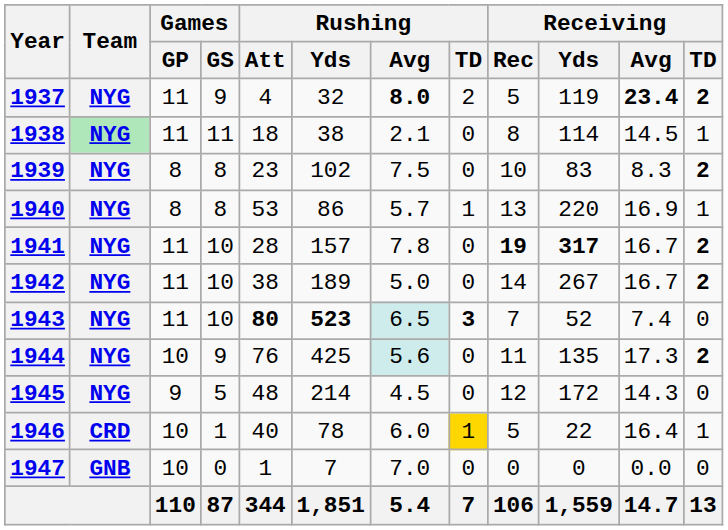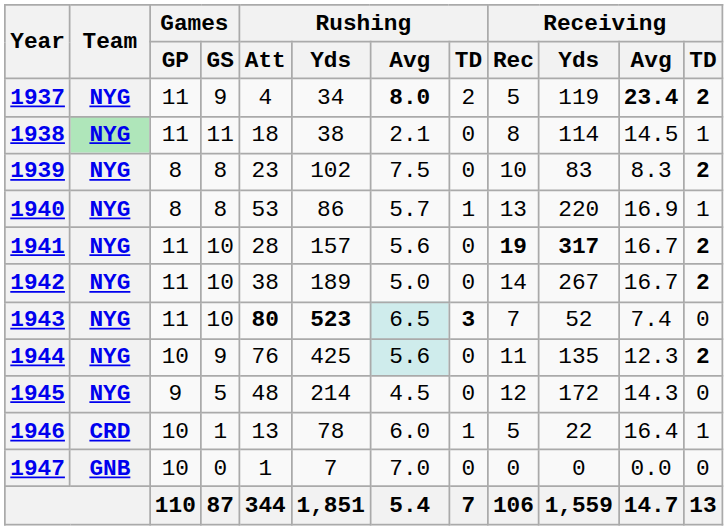 <table class="wikitable" style="text-align:center;">
 <tr>
 <th rowspan="2">Year</th>
 <th rowspan="2">Team</th>
 <th colspan="2">Games</th>
 <th colspan="4">Rushing</th>
 <th colspan="4">Receiving</th>
 </tr>
 <tr>
 <th>GP</th>
 <th>GS</th>
 <th>Att</th>
 <th>Yds</th>
 <th>Avg</th>
 <th>TD</th>
 <th>Rec</th>
 <th>Yds</th>
 <th>Avg</th>
 <th>TD</th>
 </tr>
 <tr>
 <th><a href='#'>1937</a></th>
 <th><a href='#'>NYG</a></th>
 <td>11</td>
 <td>9</td>
 <td>4</td>
-<td>32</td>
+<td>34</td>
 <td><strong>8.0</strong></td>
 <td>2</td>
 <td>5</td>
 <td>119</td>
 <td><strong>23.4</strong></td>
 <td><strong>2</strong></td>
 </tr>
 <tr>
 <th><a href='#'>1938</a></th>
 <th style="background:#afe6ba; width:3em;"><a href='#'>NYG</a></th>
 <td>11</td>
 <td>11</td>
 <td>18</td>
 <td>38</td>
 <td>2.1</td>
 <td>0</td>
 <td>8</td>
 <td>114</td>
 <td>14.5</td>
 <td>1</td>
 </tr>
 <tr>
 <th><a href='#'>1939</a></th>
 <th><a href='#'>NYG</a></th>
 <td>8</td>
 <td>8</td>
 <td>23</td>
 <td>102</td>
 <td>7.5</td>
 <td>0</td>
 <td>10</td>
 <td>83</td>
 <td>8.3</td>
 <td><strong>2</strong></td>
 </tr>
 <tr>
 <th><a href='#'>1940</a></th>
 <th><a href='#'>NYG</a></th>
 <td>8</td>
 <td>8</td>
 <td>53</td>
 <td>86</td>
 <td>5.7</td>
 <td>1</td>
 <td>13</td>
 <td>220</td>
 <td>16.9</td>
 <td>1</td>
 </tr>
 <tr>
 <th><a href='#'>1941</a></th>
 <th><a href='#'>NYG</a></th>
 <td>11</td>
 <td>10</td>
 <td>28</td>
 <td>157</td>
-<td>7.8</td>
+<td>5.6</td>
 <td>0</td>
 <td><strong>19</strong></td>
 <td><strong>317</strong></td>
 <td>16.7</td>
 <td><strong>2</strong></td>
 </tr>
 <tr>
 <th><a href='#'>1942</a></th>
 <th><a href='#'>NYG</a></th>
 <td>11</td>
 <td>10</td>
 <td>38</td>
 <td>189</td>
 <td>5.0</td>
 <td>0</td>
 <td>14</td>
 <td>267</td>
 <td>16.7</td>
 <td><strong>2</strong></td>
 </tr>
 <tr>
 <th><a href='#'>1943</a></th>
 <th><a href='#'>NYG</a></th>
 <td>11</td>
 <td>10</td>
 <td><strong>80</strong></td>
 <td><strong>523</strong></td>
 <td style="background:#cfecec; width:3em;">6.5</td>
 <td><strong>3</strong></td>
 <td>7</td>
 <td>52</td>
 <td>7.4</td>
 <td>0</td>
 </tr>
 <tr>
 <th><a href='#'>1944</a></th>
 <th><a href='#'>NYG</a></th>
 <td>10</td>
 <td>9</td>
 <td>76</td>
 <td>425</td>
 <td style="background:#cfecec; width:3em;">5.6</td>
 <td>0</td>
 <td>11</td>
 <td>135</td>
-<td>17.3</td>
+<td>12.3</td>
 <td><strong>2</strong></td>
 </tr>
 <tr>
 <th><a href='#'>1945</a></th>
 <th><a href='#'>NYG</a></th>
 <td>9</td>
 <td>5</td>
 <td>48</td>
 <td>214</td>
 <td>4.5</td>
 <td>0</td>
 <td>12</td>
 <td>172</td>
 <td>14.3</td>
 <td>0</td>
 </tr>
 <tr>
 <th><a href='#'>1946</a></th>
 <th><a href='#'>CRD</a></th>
 <td>10</td>
 <td>1</td>
-<td>40</td>
+<td>13</td>
 <td>78</td>
 <td>6.0</td>
-<td style="background: gold;">1</td>
+<td>1</td>
 <td>5</td>
 <td>22</td>
 <td>16.4</td>
 <td>1</td>
 </tr>
 <tr>
 <th><a href='#'>1947</a></th>
 <th><a href='#'>GNB</a></th>
 <td>10</td>
 <td>0</td>
 <td>1</td>
 <td>7</td>
 <td>7.0</td>
 <td>0</td>
 <td>0</td>
 <td>0</td>
 <td>0.0</td>
 <td>0</td>
 </tr>
 <tr>
 <th colspan="2"></th>
 <th>110</th>
 <th>87</th>
 <th>344</th>
 <th>1,851</th>
 <th>5.4</th>
 <th>7</th>
 <th>106</th>
 <th>1,559</th>
 <th>14.7</th>
 <th>13</th>
 </tr>
 </table>
